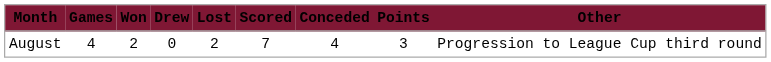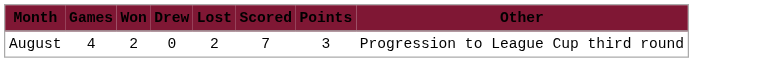 <table cellspacing="0" cellpadding="3" style="border:1px solid #AAAAAA;font-size:90%">
 <tr bgcolor="#7F1734">
 <th style="border-bottom:1px solid #AAAAAA" align="center"><span>Month</span></th>
 <th style="border-bottom:1px solid #AAAAAA" align="center"><span>Games</span></th>
 <th style="border-bottom:1px solid #AAAAAA" align="center"><span>Won</span></th>
 <th style="border-bottom:1px solid #AAAAAA" align="center"><span>Drew</span></th>
 <th style="border-bottom:1px solid #AAAAAA" align="center"><span>Lost</span></th>
 <th style="border-bottom:1px solid #AAAAAA" align="center"><span>Scored</span></th>
-<th style="border-bottom:1px solid #AAAAAA" align="center"><span>Conceded</span></th>
 <th style="border-bottom:1px solid #AAAAAA" align="center"><span>Points</span></th>
 <th style="border-bottom:1px solid #AAAAAA" align="center"><span>Other</span></th>
 </tr>
 <tr>
 <td align="center">August</td>
 <td align="center">4</td>
 <td align="center">2</td>
 <td align="center">0</td>
 <td align="center">2</td>
 <td align="center">7</td>
-<td align="center">4</td>
 <td align="center">3</td>
 <td align="center">Progression to League Cup third round</td>
 </tr>
 </table>
